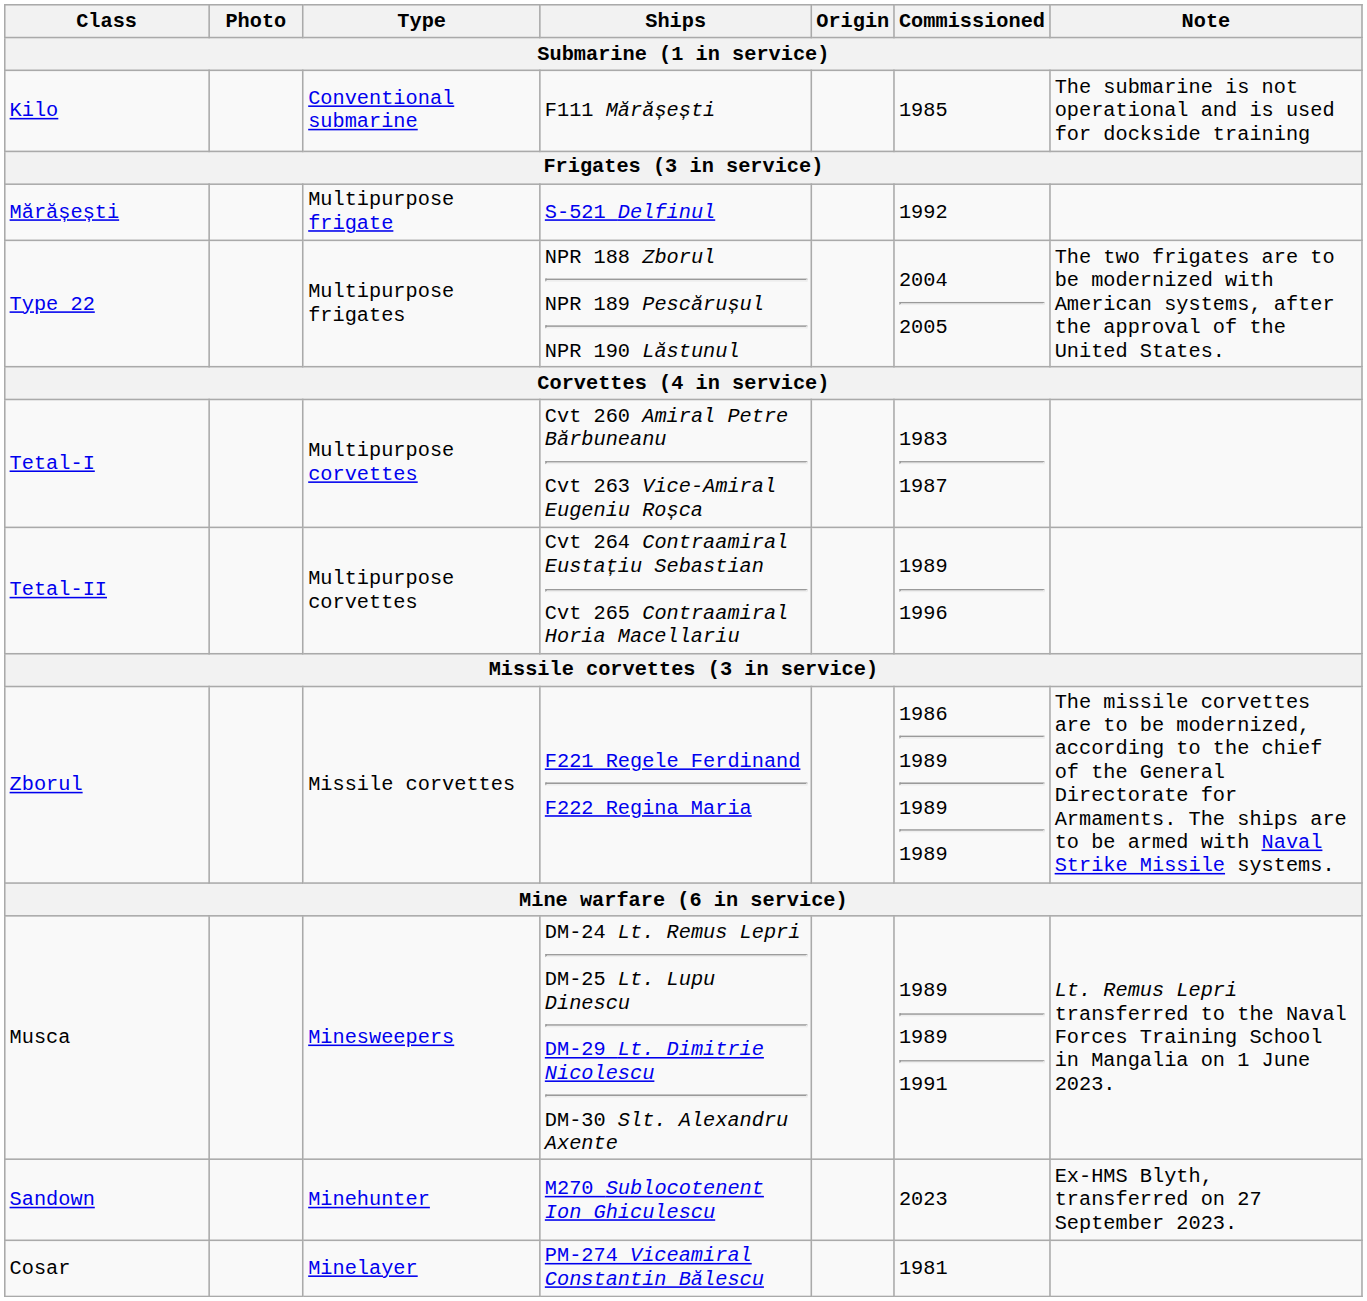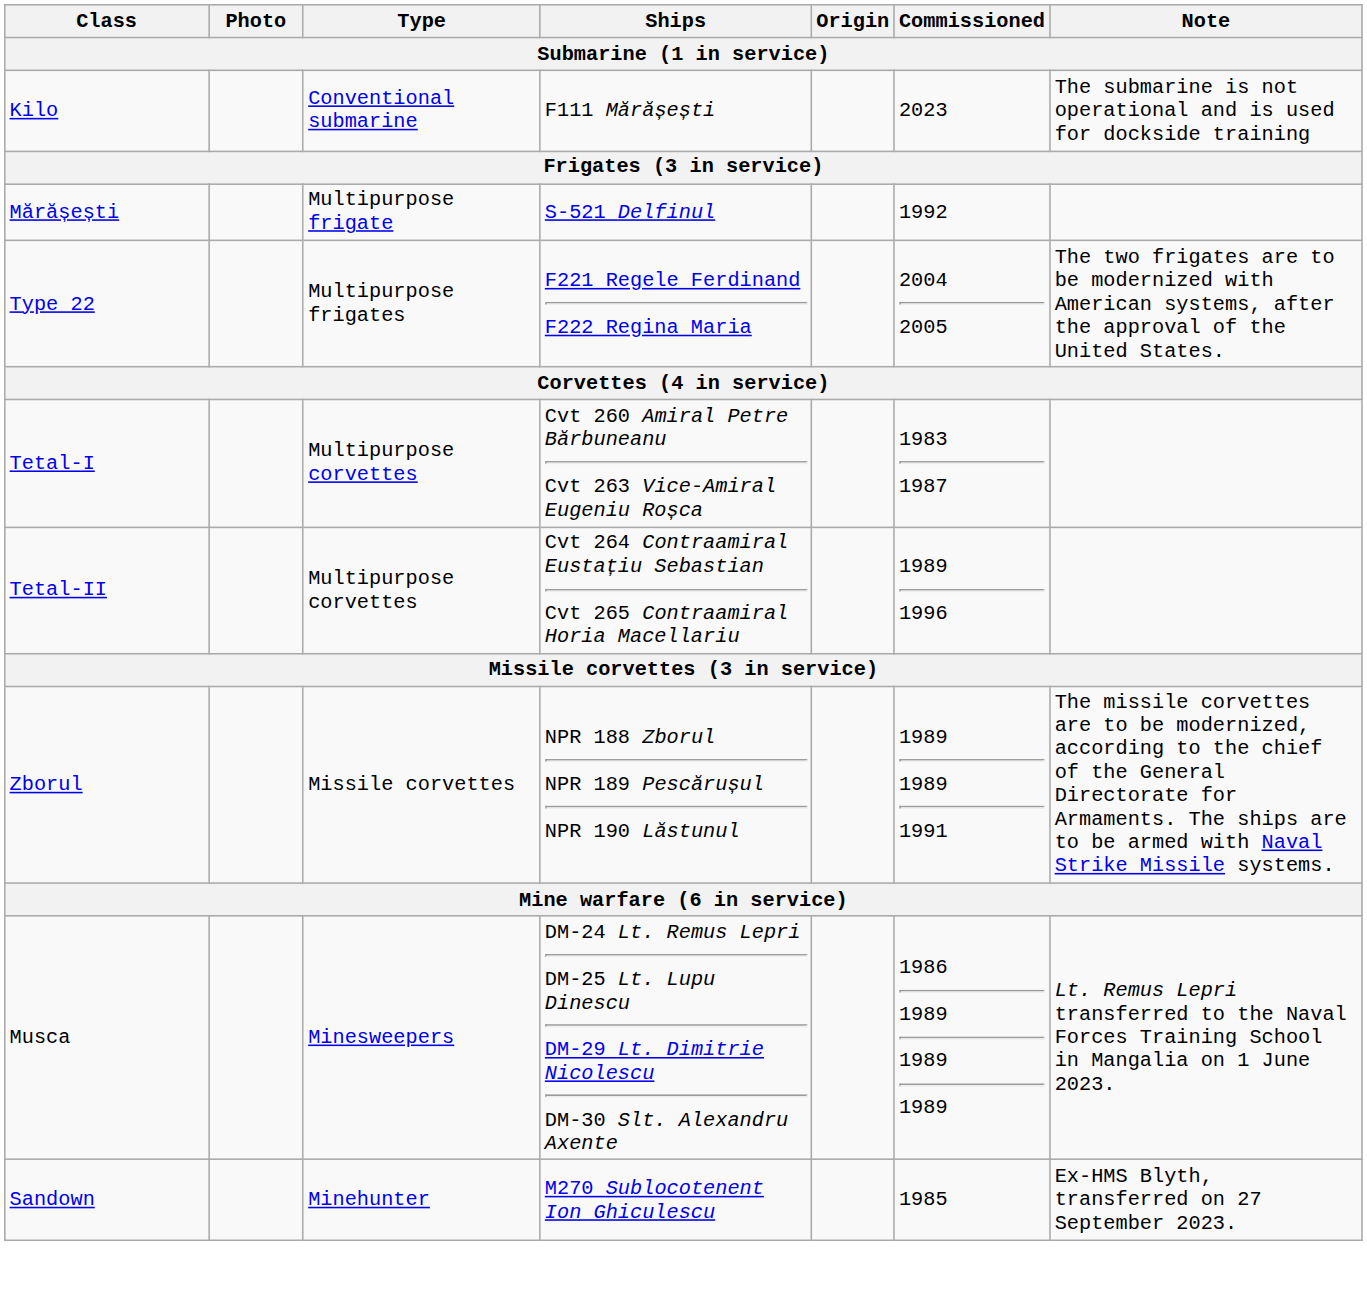 <table class="wikitable">
 <tr>
 <th style="text-align:center; width:15%;">Class</th>
 <th style="text-align:center; width:7%;">Photo</th>
 <th style="text-align:center;">Type</th>
 <th style="text-align:center; width:20%;">Ships</th>
 <th style="text-align:center;">Origin</th>
 <th style="text-align:center;">Commissioned</th>
 <th style="text-align:center; width:23%;">Note</th>
 </tr>
 <tr>
 <th colspan="7">Submarine (1 in service)</th>
 </tr>
 <tr>
 <td><a href='#'>Kilo</a></td>
 <td></td>
 <td><a href='#'>Conventional submarine</a></td>
 <td>F111 <em>Mărășești</em></td>
 <td></td>
-<td>1985</td>
+<td>2023</td>
 <td>The submarine is not operational and is used for dockside training</td>
 </tr>
 <tr>
 <th colspan="7">Frigates (3 in service)</th>
 </tr>
 <tr>
 <td><a href='#'>Mărășești</a></td>
 <td></td>
 <td>Multipurpose <a href='#'>frigate</a></td>
 <td><a href='#'>S-521 <em>Delfinul</em></a></td>
 <td></td>
 <td>1992</td>
 <td></td>
 </tr>
 <tr>
 <td><a href='#'>Type 22</a></td>
 <td></td>
 <td>Multipurpose frigates</td>
-<td>NPR 188 <em>Zborul</em> <hr> NPR 189 <em>Pescărușul</em> <hr> NPR 190 <em>Lăstunul</em></td>
+<td><a href='#'>F221 Regele Ferdinand</a> <hr> <a href='#'>F222 Regina Maria</a></td>
 <td></td>
 <td>2004 <hr> 2005</td>
 <td>The two frigates are to be modernized with American systems, after the approval of the United States.</td>
 </tr>
 <tr>
 <th colspan="7">Corvettes (4 in service)</th>
 </tr>
 <tr>
 <td><a href='#'>Tetal-I</a></td>
 <td></td>
 <td>Multipurpose <a href='#'>corvettes</a></td>
 <td>Cvt 260 <em>Amiral Petre Bărbuneanu</em> <hr> Cvt 263 <em>Vice-Amiral Eugeniu Roșca</em></td>
 <td></td>
 <td>1983 <hr> 1987</td>
 <td></td>
 </tr>
 <tr>
 <td><a href='#'>Tetal-II</a></td>
 <td></td>
 <td>Multipurpose corvettes</td>
 <td>Cvt 264 <em>Contraamiral Eustațiu Sebastian</em> <hr> Cvt 265 <em>Contraamiral Horia Macellariu</em></td>
 <td></td>
 <td>1989 <hr> 1996</td>
 <td></td>
 </tr>
 <tr>
 <th colspan="7">Missile corvettes (3 in service)</th>
 </tr>
 <tr>
 <td><a href='#'>Zborul</a></td>
 <td></td>
 <td>Missile corvettes</td>
-<td><a href='#'>F221 Regele Ferdinand</a> <hr> <a href='#'>F222 Regina Maria</a></td>
+<td>NPR 188 <em>Zborul</em> <hr> NPR 189 <em>Pescărușul</em> <hr> NPR 190 <em>Lăstunul</em></td>
 <td></td>
-<td>1986 <hr> 1989 <hr> 1989 <hr> 1989</td>
+<td>1989 <hr> 1989 <hr> 1991</td>
 <td>The missile corvettes are to be modernized, according to the chief of the General Directorate for Armaments. The ships are to be armed with <a href='#'>Naval Strike Missile</a> systems.</td>
 </tr>
 <tr>
 <th colspan="7">Mine warfare (6 in service)</th>
 </tr>
 <tr>
 <td>Musca</td>
 <td></td>
 <td><a href='#'>Minesweepers</a></td>
 <td>DM-24 <em>Lt. Remus Lepri</em> <hr> DM-25 <em>Lt. Lupu Dinescu</em> <hr> <a href='#'>DM-29 <em>Lt. Dimitrie Nicolescu</em></a> <hr> DM-30 <em>Slt. Alexandru Axente</em></td>
 <td></td>
-<td>1989 <hr> 1989 <hr> 1991</td>
+<td>1986 <hr> 1989 <hr> 1989 <hr> 1989</td>
 <td><em>Lt. Remus Lepri</em> transferred to the Naval Forces Training School in Mangalia on 1 June 2023.</td>
 </tr>
 <tr>
 <td><a href='#'>Sandown</a></td>
 <td></td>
 <td><a href='#'>Minehunter</a></td>
 <td><a href='#'>M270 <em>Sublocotenent Ion Ghiculescu</em></a></td>
 <td></td>
-<td>2023</td>
+<td>1985</td>
 <td>Ex-HMS Blyth, transferred on 27 September 2023.</td>
 </tr>
-<tr>
-<td>Cosar</td>
-<td></td>
-<td><a href='#'>Minelayer</a></td>
-<td><a href='#'>PM-274 <em>Viceamiral Constantin Bălescu</em></a></td>
-<td></td>
-<td>1981</td>
-<td></td>
-</tr>
 </table>
